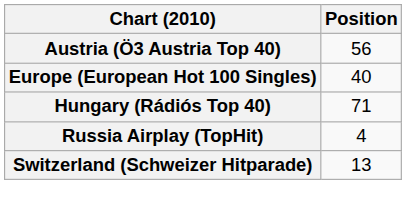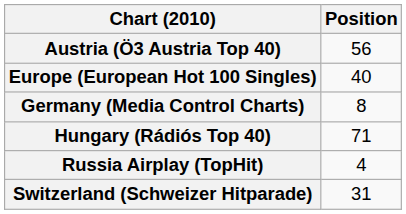 <table class="wikitable sortable plainrowheaders" style="text-align:center">
 <tr>
 <th scope="col">Chart (2010)</th>
 <th scope="col">Position</th>
 </tr>
 <tr>
 <th scope="row">Austria (Ö3 Austria Top 40)</th>
 <td>56</td>
 </tr>
 <tr>
 <th scope="row">Europe (European Hot 100 Singles)</th>
 <td>40</td>
 </tr>
 <tr>
+<th scope="row">Germany (Media Control Charts)</th>
+<td>8</td>
+</tr>
+<tr>
 <th scope="row">Hungary (Rádiós Top 40)</th>
 <td>71</td>
 </tr>
 <tr>
 <th scope="row">Russia Airplay (TopHit)</th>
 <td>4</td>
 </tr>
 <tr>
 <th scope="row">Switzerland (Schweizer Hitparade)</th>
-<td>13</td>
+<td>31</td>
 </tr>
 </table>
